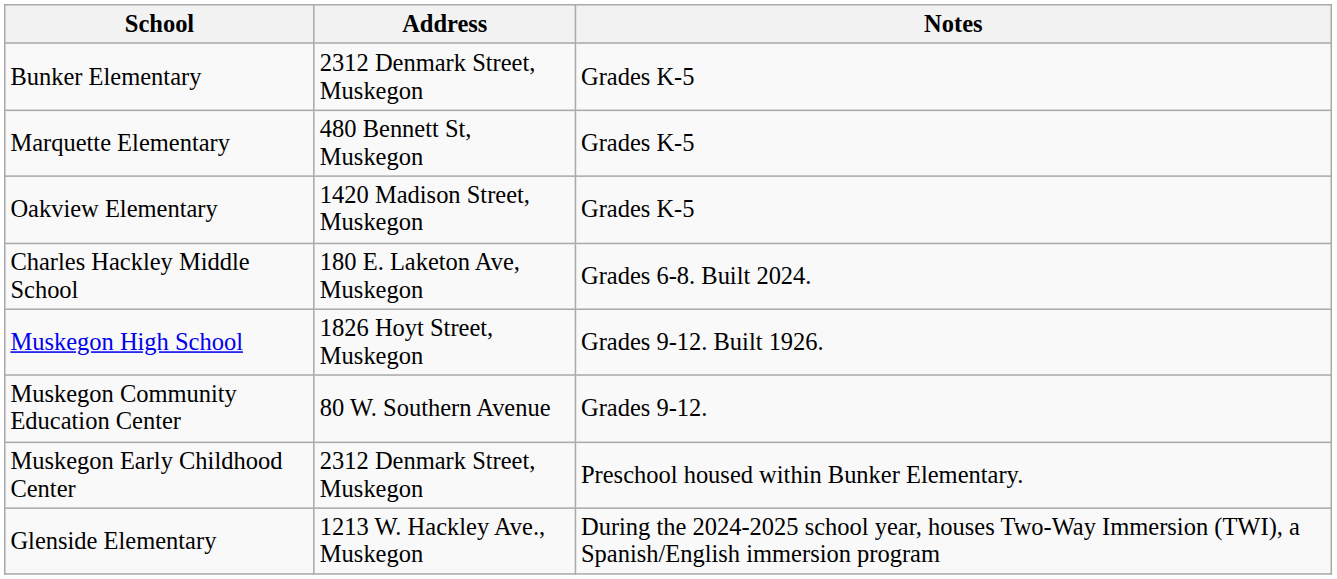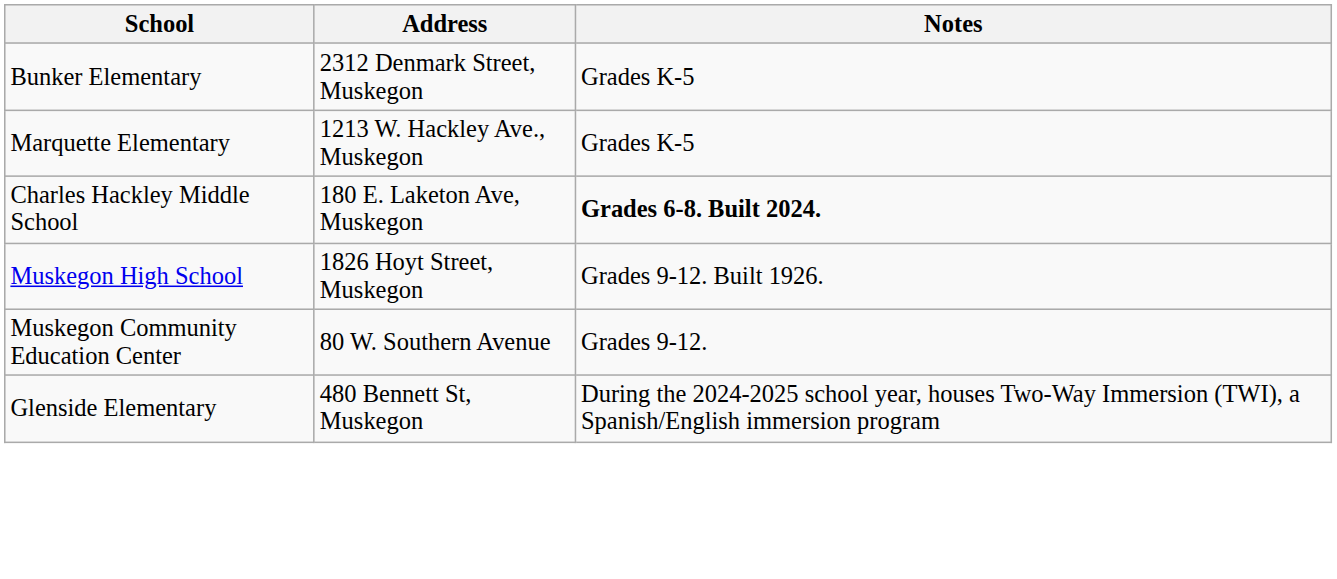 <table class="wikitable">
 <tr>
 <th>School</th>
 <th>Address</th>
 <th>Notes</th>
 </tr>
 <tr>
 <td>Bunker Elementary</td>
 <td>2312 Denmark Street, Muskegon</td>
 <td>Grades K-5</td>
 </tr>
 <tr>
 <td>Marquette Elementary</td>
-<td>480 Bennett St, Muskegon</td>
-<td>Grades K-5</td>
-</tr>
-<tr>
-<td>Oakview Elementary</td>
-<td>1420 Madison Street, Muskegon</td>
+<td>1213 W. Hackley Ave., Muskegon</td>
 <td>Grades K-5</td>
 </tr>
 <tr>
 <td>Charles Hackley Middle School</td>
 <td>180 E. Laketon Ave, Muskegon</td>
-<td>Grades 6-8. Built 2024.</td>
+<td><strong>Grades 6-8. Built 2024.</strong></td>
 </tr>
 <tr>
 <td><a href='#'>Muskegon High School</a></td>
 <td>1826 Hoyt Street, Muskegon</td>
 <td>Grades 9-12. Built 1926.</td>
 </tr>
 <tr>
 <td>Muskegon Community Education Center</td>
 <td>80 W. Southern Avenue</td>
 <td>Grades 9-12.</td>
 </tr>
 <tr>
-<td>Muskegon Early Childhood Center</td>
-<td>2312 Denmark Street, Muskegon</td>
-<td>Preschool housed within Bunker Elementary.</td>
-</tr>
-<tr>
 <td>Glenside Elementary</td>
-<td>1213 W. Hackley Ave., Muskegon</td>
+<td>480 Bennett St, Muskegon</td>
 <td>During the 2024-2025 school year, houses Two-Way Immersion (TWI), a Spanish/English immersion program</td>
 </tr>
 </table>
